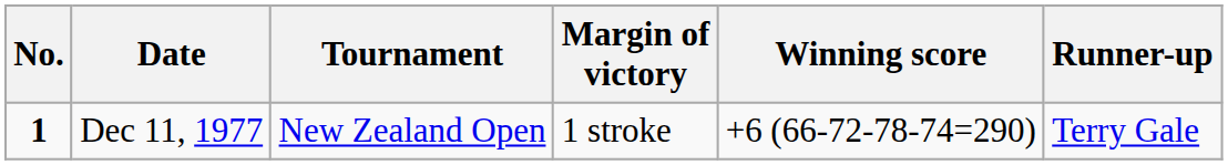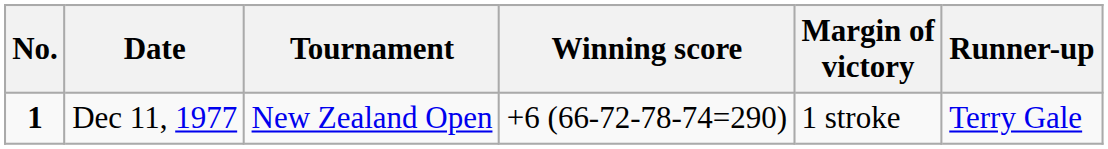 <table class="wikitable" style="font-size:95%;">
 <tr>
 <th>No.</th>
 <th>Date</th>
 <th>Tournament</th>
+<th>Winning score</th>
 <th>Margin of<br>victory</th>
-<th>Winning score</th>
 <th>Runner-up</th>
 </tr>
 <tr>
 <td align=center><strong>1</strong></td>
 <td align=right>Dec 11, <a href='#'>1977</a></td>
 <td><a href='#'>New Zealand Open</a></td>
+<td>+6 (66-72-78-74=290)</td>
 <td>1 stroke</td>
-<td>+6 (66-72-78-74=290)</td>
 <td> <a href='#'>Terry Gale</a></td>
 </tr>
 </table>
